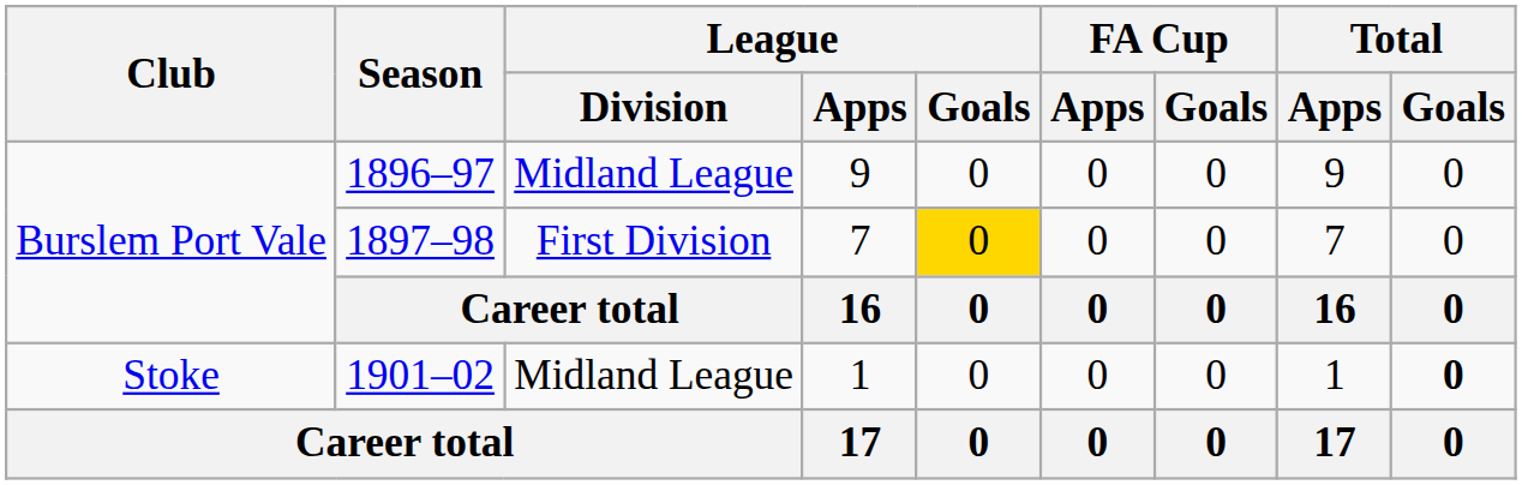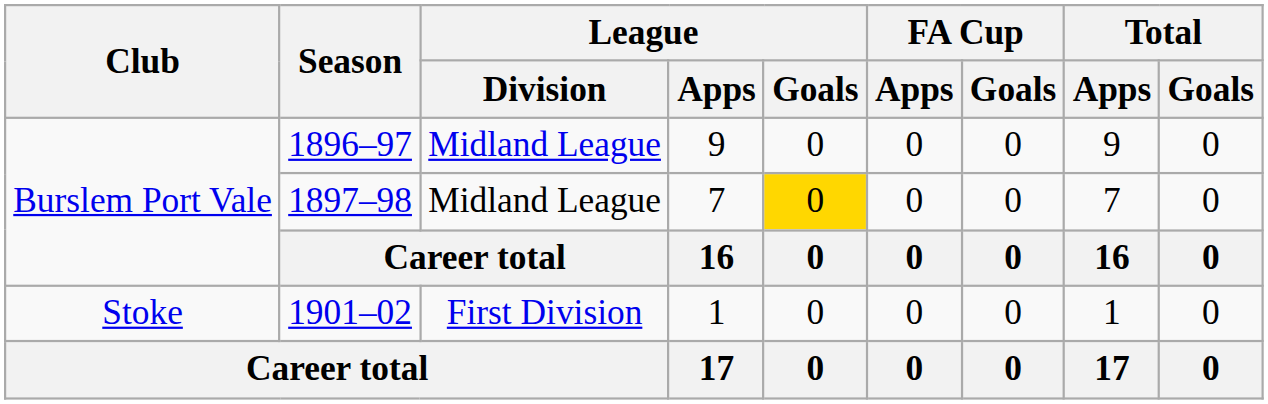 <table class="wikitable" style="text-align: center;">
 <tr>
 <th rowspan="2">Club</th>
 <th rowspan="2">Season</th>
 <th colspan="3">League</th>
 <th colspan="2">FA Cup</th>
 <th colspan="2">Total</th>
 </tr>
 <tr>
 <th>Division</th>
 <th>Apps</th>
 <th>Goals</th>
 <th>Apps</th>
 <th>Goals</th>
 <th>Apps</th>
 <th>Goals</th>
 </tr>
 <tr>
 <td rowspan="3"><a href='#'>Burslem Port Vale</a></td>
 <td><a href='#'>1896–97</a></td>
 <td><a href='#'>Midland League</a></td>
 <td>9</td>
 <td>0</td>
 <td>0</td>
 <td>0</td>
 <td>9</td>
 <td>0</td>
 </tr>
 <tr>
 <td><a href='#'>1897–98</a></td>
-<td><a href='#'>First Division</a></td>
+<td>Midland League</td>
 <td>7</td>
 <td style="background: gold;">0</td>
 <td>0</td>
 <td>0</td>
 <td>7</td>
 <td>0</td>
 </tr>
 <tr>
 <th colspan="2">Career total</th>
 <th>16</th>
 <th>0</th>
 <th>0</th>
 <th>0</th>
 <th>16</th>
 <th>0</th>
 </tr>
 <tr>
 <td><a href='#'>Stoke</a></td>
 <td><a href='#'>1901–02</a></td>
-<td>Midland League</td>
+<td><a href='#'>First Division</a></td>
 <td>1</td>
 <td>0</td>
 <td>0</td>
 <td>0</td>
 <td>1</td>
-<td><strong>0</strong></td>
+<td>0</td>
 </tr>
 <tr>
 <th colspan="3">Career total</th>
 <th>17</th>
 <th>0</th>
 <th>0</th>
 <th>0</th>
 <th>17</th>
 <th>0</th>
 </tr>
 </table>
